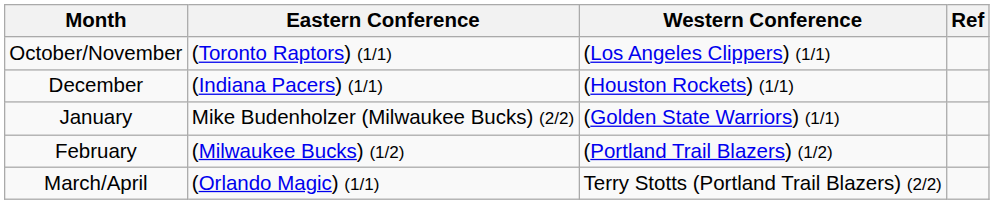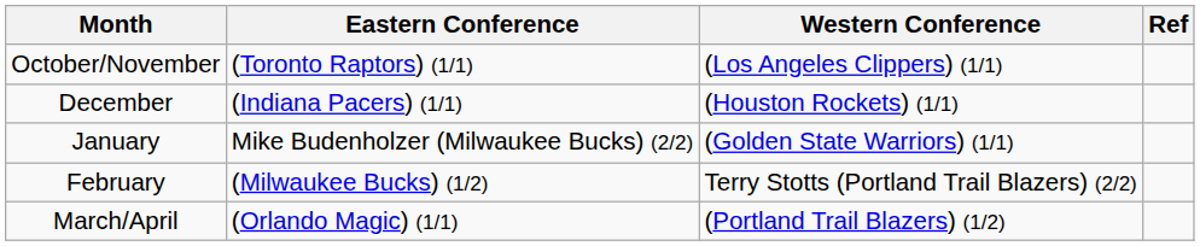 <table class="wikitable sortable" style="text-align:left;">
 <tr>
 <th>Month</th>
 <th>Eastern Conference</th>
 <th>Western Conference</th>
 <th class=unsortable>Ref</th>
 </tr>
 <tr>
 <td style="text-align:center;">October/November</td>
 <td> (<a href='#'>Toronto Raptors</a>) <small>(1/1)</small></td>
 <td> (<a href='#'>Los Angeles Clippers</a>) <small>(1/1)</small></td>
 <td style="text-align:center;"></td>
 </tr>
 <tr>
 <td style="text-align:center;">December</td>
 <td> (<a href='#'>Indiana Pacers</a>) <small>(1/1)</small></td>
 <td> (<a href='#'>Houston Rockets</a>) <small>(1/1)</small></td>
 <td style="text-align:center;"></td>
 </tr>
 <tr>
 <td style="text-align:center;">January</td>
 <td>Mike Budenholzer (Milwaukee Bucks) <small>(2/2)</small></td>
 <td> (<a href='#'>Golden State Warriors</a>) <small>(1/1)</small></td>
 <td style="text-align:center;"></td>
 </tr>
 <tr>
 <td style="text-align:center;">February</td>
 <td> (<a href='#'>Milwaukee Bucks</a>) <small>(1/2)</small></td>
-<td> (<a href='#'>Portland Trail Blazers</a>) <small>(1/2)</small></td>
+<td>Terry Stotts (Portland Trail Blazers) <small>(2/2)</small></td>
 <td style="text-align:center;"></td>
 </tr>
 <tr>
 <td style="text-align:center;">March/April</td>
 <td> (<a href='#'>Orlando Magic</a>) <small>(1/1)</small></td>
-<td>Terry Stotts (Portland Trail Blazers) <small>(2/2)</small></td>
+<td> (<a href='#'>Portland Trail Blazers</a>) <small>(1/2)</small></td>
 <td style="text-align:center;"></td>
 </tr>
 </table>
